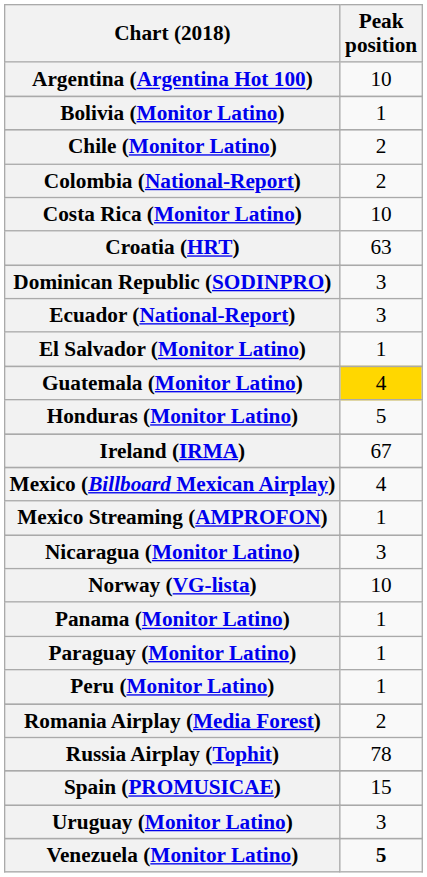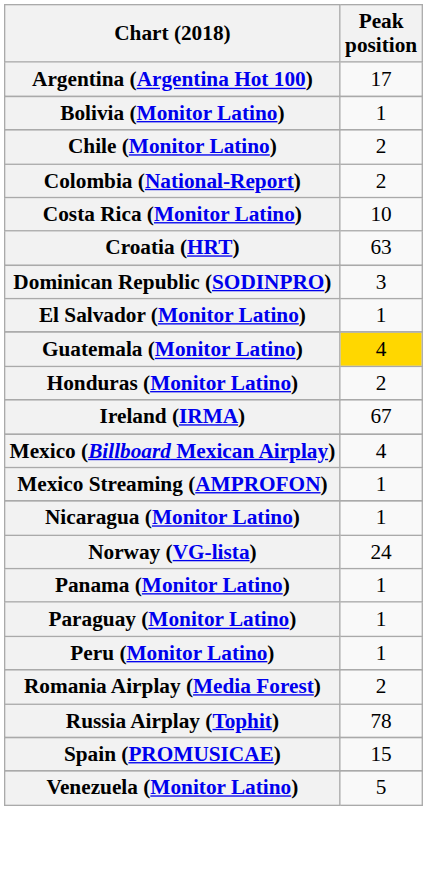 <table class="wikitable sortable plainrowheaders" style="text-align:center">
 <tr>
 <th scope="col">Chart (2018)</th>
 <th scope="col">Peak<br>position</th>
 </tr>
 <tr>
 <th scope="row">Argentina (<a href='#'>Argentina Hot 100</a>)</th>
-<td>10</td>
+<td>17</td>
 </tr>
 <tr>
 </tr>
 <tr>
 </tr>
 <tr>
 </tr>
 <tr>
 <th scope="row">Bolivia (<a href='#'>Monitor Latino</a>)</th>
 <td>1</td>
 </tr>
 <tr>
 </tr>
 <tr>
 <th scope="row">Chile (<a href='#'>Monitor Latino</a>)</th>
 <td>2</td>
 </tr>
 <tr>
 <th scope="row">Colombia (<a href='#'>National-Report</a>)</th>
 <td>2</td>
 </tr>
 <tr>
 <th scope="row">Costa Rica (<a href='#'>Monitor Latino</a>)</th>
 <td>10</td>
 </tr>
 <tr>
 <th scope="row">Croatia (<a href='#'>HRT</a>)</th>
 <td>63</td>
 </tr>
 <tr>
 </tr>
 <tr>
 <th scope="row">Dominican Republic (<a href='#'>SODINPRO</a>)</th>
 <td>3</td>
 </tr>
 <tr>
-<th scope="row">Ecuador (<a href='#'>National-Report</a>)</th>
-<td>3</td>
-</tr>
-<tr>
 <th scope="row">El Salvador (<a href='#'>Monitor Latino</a>)</th>
 <td>1</td>
 </tr>
 <tr>
 </tr>
 <tr>
 </tr>
 <tr>
 <th scope="row">Guatemala (<a href='#'>Monitor Latino</a>)</th>
 <td style="background: gold;">4</td>
 </tr>
 <tr>
 <th scope="row">Honduras (<a href='#'>Monitor Latino</a>)</th>
-<td>5</td>
+<td>2</td>
 </tr>
 <tr>
 </tr>
 <tr>
 </tr>
 <tr>
 </tr>
 <tr>
 <th scope="row">Ireland (<a href='#'>IRMA</a>)</th>
 <td>67</td>
 </tr>
 <tr>
 </tr>
 <tr>
 <th scope="row">Mexico (<a href='#'><em>Billboard</em> Mexican Airplay</a>)</th>
 <td>4</td>
 </tr>
 <tr>
 <th scope="row">Mexico Streaming (<a href='#'>AMPROFON</a>)</th>
 <td>1</td>
 </tr>
 <tr>
 </tr>
 <tr>
 </tr>
 <tr>
 <th scope="row">Nicaragua (<a href='#'>Monitor Latino</a>)</th>
-<td>3</td>
+<td>1</td>
 </tr>
 <tr>
 <th scope="row">Norway (<a href='#'>VG-lista</a>)</th>
-<td>10</td>
+<td>24</td>
 </tr>
 <tr>
 <th scope="row">Panama (<a href='#'>Monitor Latino</a>)</th>
 <td>1</td>
 </tr>
 <tr>
 <th scope="row">Paraguay (<a href='#'>Monitor Latino</a>)</th>
 <td>1</td>
 </tr>
 <tr>
 <th scope="row">Peru (<a href='#'>Monitor Latino</a>)</th>
 <td>1</td>
 </tr>
 <tr>
 </tr>
 <tr>
 </tr>
 <tr>
 <th scope="row">Romania Airplay (<a href='#'>Media Forest</a>)</th>
 <td>2</td>
 </tr>
 <tr>
 <th scope="row">Russia Airplay (<a href='#'>Tophit</a>)</th>
 <td>78</td>
 </tr>
 <tr>
 </tr>
 <tr>
 </tr>
 <tr>
 </tr>
 <tr>
 </tr>
 <tr>
 <th scope="row">Spain (<a href='#'>PROMUSICAE</a>)<br></th>
 <td>15</td>
 </tr>
 <tr>
 </tr>
 <tr>
 </tr>
 <tr>
 </tr>
 <tr>
-<th scope="row">Uruguay (<a href='#'>Monitor Latino</a>)</th>
-<td>3</td>
-</tr>
-<tr>
 </tr>
 <tr>
 </tr>
 <tr>
 </tr>
 <tr>
 </tr>
 <tr>
 </tr>
 <tr>
 <th scope="row">Venezuela (<a href='#'>Monitor Latino</a>)</th>
-<td><strong>5</strong></td>
+<td>5</td>
 </tr>
 </table>
